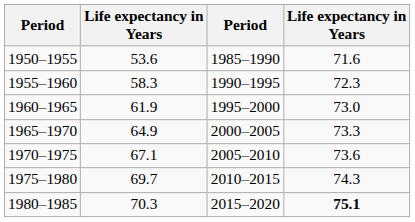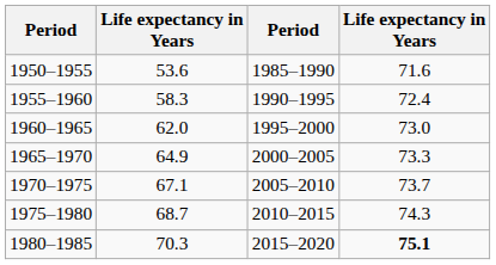 <table class="wikitable" style="text-align: center;">
 <tr>
 <th>Period</th>
 <th>Life expectancy in<br>Years</th>
 <th>Period</th>
 <th>Life expectancy in<br>Years</th>
 </tr>
 <tr>
 <td>1950–1955</td>
 <td>53.6</td>
 <td>1985–1990</td>
 <td>71.6</td>
 </tr>
 <tr>
 <td>1955–1960</td>
 <td>58.3</td>
 <td>1990–1995</td>
-<td>72.3</td>
+<td>72.4</td>
 </tr>
 <tr>
 <td>1960–1965</td>
-<td>61.9</td>
+<td>62.0</td>
 <td>1995–2000</td>
 <td>73.0</td>
 </tr>
 <tr>
 <td>1965–1970</td>
 <td>64.9</td>
 <td>2000–2005</td>
 <td>73.3</td>
 </tr>
 <tr>
 <td>1970–1975</td>
 <td>67.1</td>
 <td>2005–2010</td>
-<td>73.6</td>
+<td>73.7</td>
 </tr>
 <tr>
 <td>1975–1980</td>
-<td>69.7</td>
+<td>68.7</td>
 <td>2010–2015</td>
 <td>74.3</td>
 </tr>
 <tr>
 <td>1980–1985</td>
 <td>70.3</td>
 <td>2015–2020</td>
 <td><strong>75.1</strong></td>
 </tr>
 </table>
